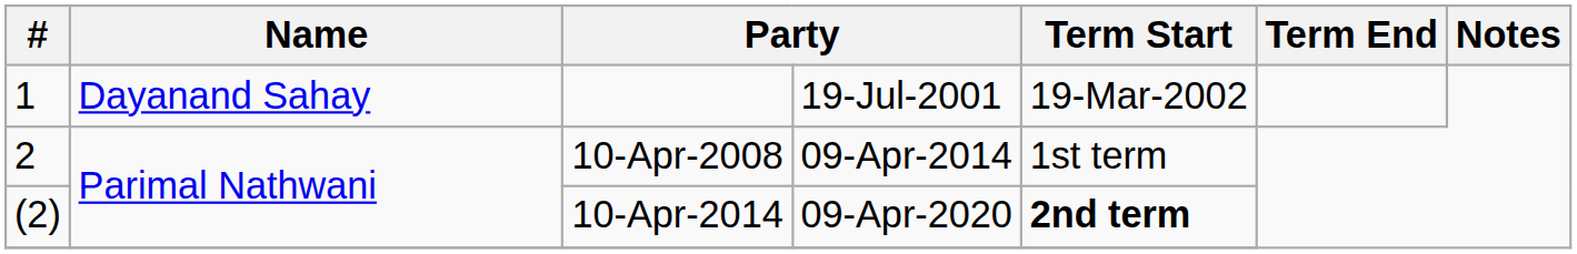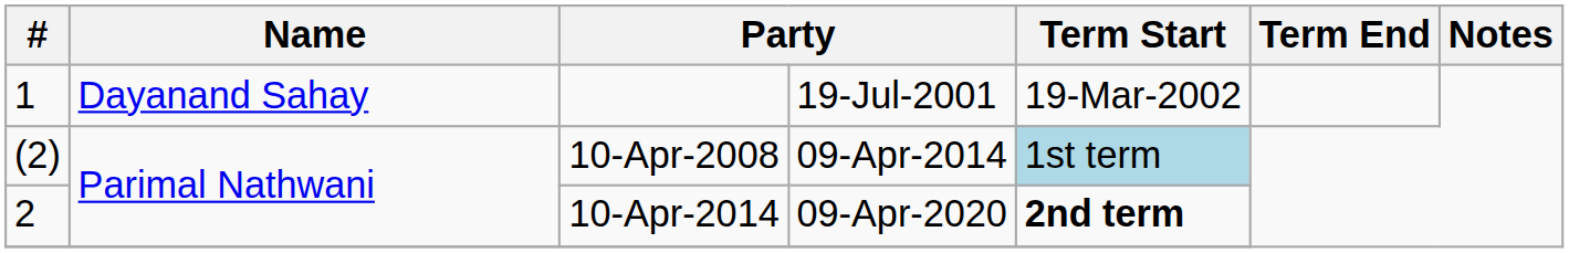 <table class="wikitable sortable">
 <tr>
 <th>#</th>
 <th style="width:200px">Name</th>
 <th colspan="2">Party</th>
 <th>Term Start</th>
 <th>Term End</th>
 <th>Notes</th>
 </tr>
 <tr>
 <td>1</td>
 <td><a href='#'>Dayanand Sahay</a></td>
 <td></td>
 <td>19-Jul-2001</td>
 <td>19-Mar-2002</td>
 <td></td>
 </tr>
 <tr>
-<td>2</td>
+<td>(2)</td>
 <td rowspan=2><a href='#'>Parimal Nathwani</a></td>
 <td>10-Apr-2008</td>
 <td>09-Apr-2014</td>
-<td>1st term</td>
+<td style="background: lightblue;">1st term</td>
 </tr>
 <tr>
-<td>(2)</td>
+<td>2</td>
 <td>10-Apr-2014</td>
 <td>09-Apr-2020</td>
 <td><strong>2nd term</strong></td>
 </tr>
 <tr>
 </tr>
 </table>
